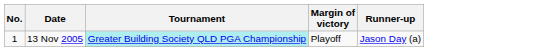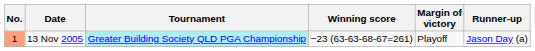 <table class="wikitable" style="font-size:95%;">
 <tr>
 <th>No.</th>
 <th>Date</th>
 <th>Tournament</th>
+<th>Winning score</th>
 <th>Margin of<br>victory</th>
 <th>Runner-up</th>
 </tr>
 <tr>
-<td align=center>1</td>
+<td align=center style="background: lightsalmon;">1</td>
 <td align=right>13 Nov <a href='#'>2005</a></td>
 <td style="background: paleturquoise;"><a href='#'>Greater Building Society QLD PGA Championship</a></td>
+<td>−23 (63-63-68-67=261)</td>
 <td>Playoff</td>
 <td> <a href='#'>Jason Day</a> (a)</td>
 </tr>
 </table>
